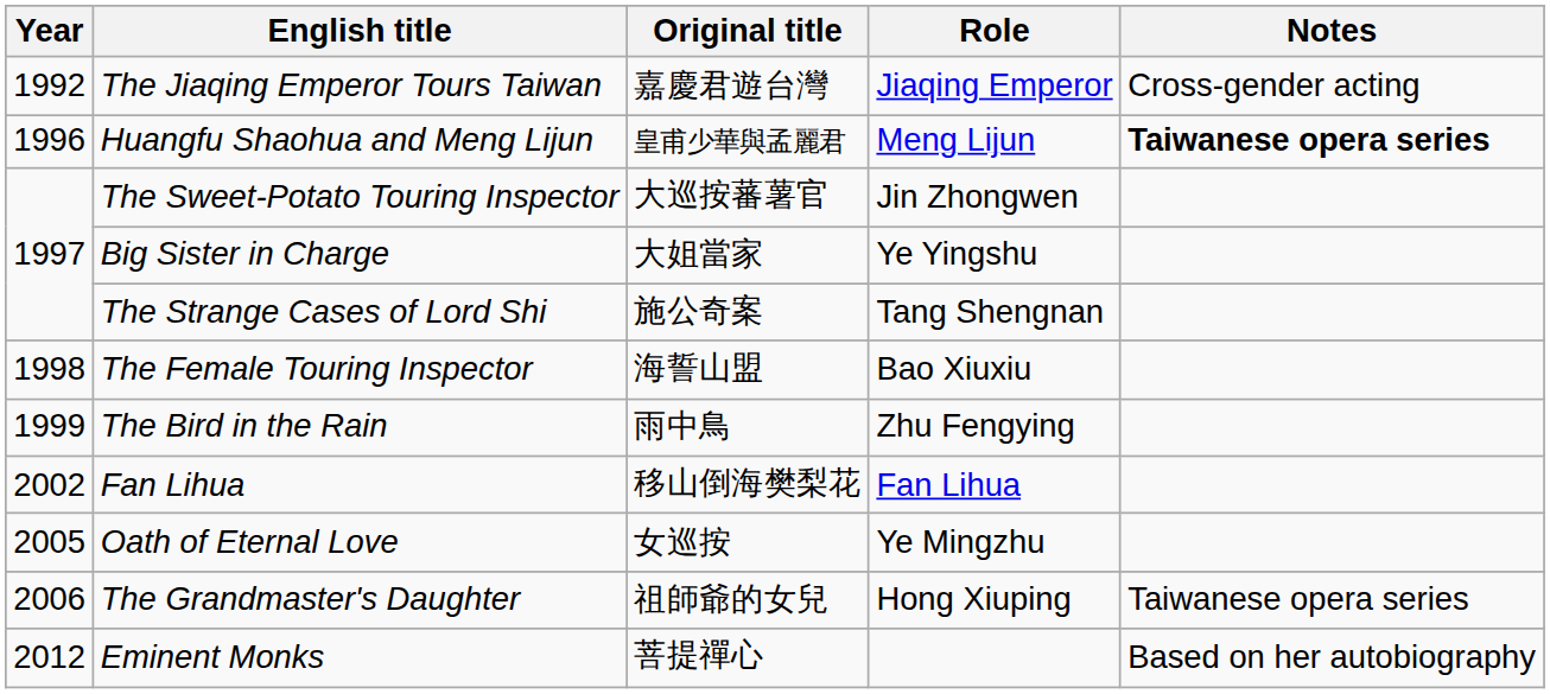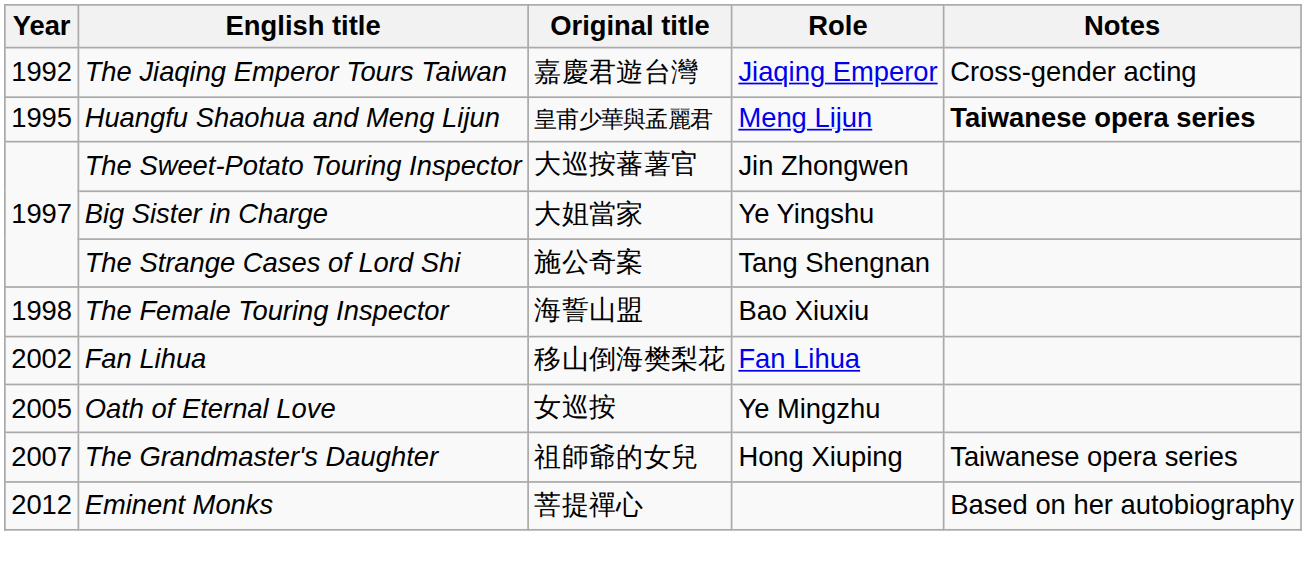 <table class="wikitable sortable">
 <tr>
 <th>Year</th>
 <th>English title</th>
 <th>Original title</th>
 <th>Role</th>
 <th class="unsortable">Notes</th>
 </tr>
 <tr>
 <td>1992</td>
 <td><em>The Jiaqing Emperor Tours Taiwan</em></td>
 <td>嘉慶君遊台灣</td>
 <td><a href='#'>Jiaqing Emperor</a></td>
 <td>Cross-gender acting</td>
 </tr>
 <tr>
-<td>1996</td>
+<td>1995</td>
 <td><em>Huangfu Shaohua and Meng Lijun</em></td>
 <td><small>皇甫少華與孟麗君</small></td>
 <td><a href='#'>Meng Lijun</a></td>
 <td><strong>Taiwanese opera series</strong></td>
 </tr>
 <tr>
 <td rowspan=3>1997</td>
 <td><em>The Sweet-Potato Touring Inspector</em></td>
 <td>大巡按蕃薯官</td>
 <td>Jin Zhongwen</td>
 <td></td>
 </tr>
 <tr>
 <td><em>Big Sister in Charge</em></td>
 <td>大姐當家</td>
 <td>Ye Yingshu</td>
 <td></td>
 </tr>
 <tr>
 <td><em>The Strange Cases of Lord Shi</em></td>
 <td>施公奇案</td>
 <td>Tang Shengnan</td>
 <td></td>
 </tr>
 <tr>
 <td>1998</td>
 <td><em>The Female Touring Inspector</em></td>
 <td>海誓山盟</td>
 <td>Bao Xiuxiu</td>
 <td></td>
 </tr>
 <tr>
-<td>1999</td>
-<td><em>The Bird in the Rain</em></td>
-<td>雨中鳥</td>
-<td>Zhu Fengying</td>
-<td></td>
-</tr>
-<tr>
 <td>2002</td>
 <td><em>Fan Lihua</em></td>
 <td>移山倒海樊梨花</td>
 <td><a href='#'>Fan Lihua</a></td>
 <td></td>
 </tr>
 <tr>
 <td>2005</td>
 <td><em>Oath of Eternal Love</em></td>
 <td>女巡按</td>
 <td>Ye Mingzhu</td>
 <td></td>
 </tr>
 <tr>
-<td>2006</td>
+<td>2007</td>
 <td><em>The Grandmaster's Daughter</em></td>
 <td>祖師爺的女兒</td>
 <td>Hong Xiuping</td>
 <td>Taiwanese opera series</td>
 </tr>
 <tr>
 <td>2012</td>
 <td><em>Eminent Monks</em></td>
 <td>菩提禪心</td>
 <td></td>
 <td>Based on her autobiography</td>
 </tr>
 </table>
